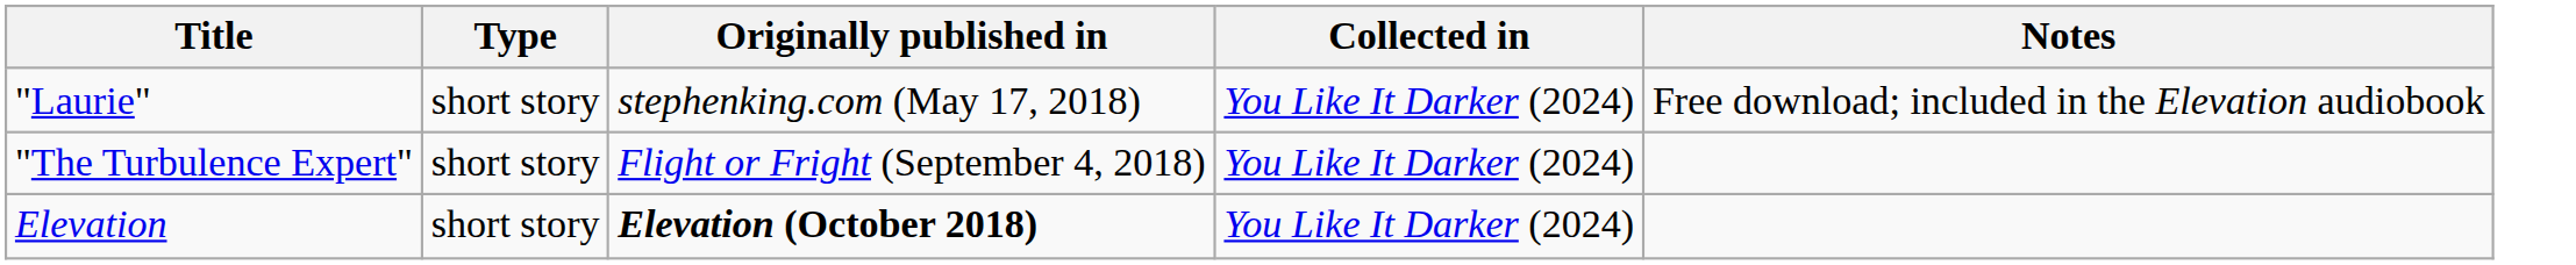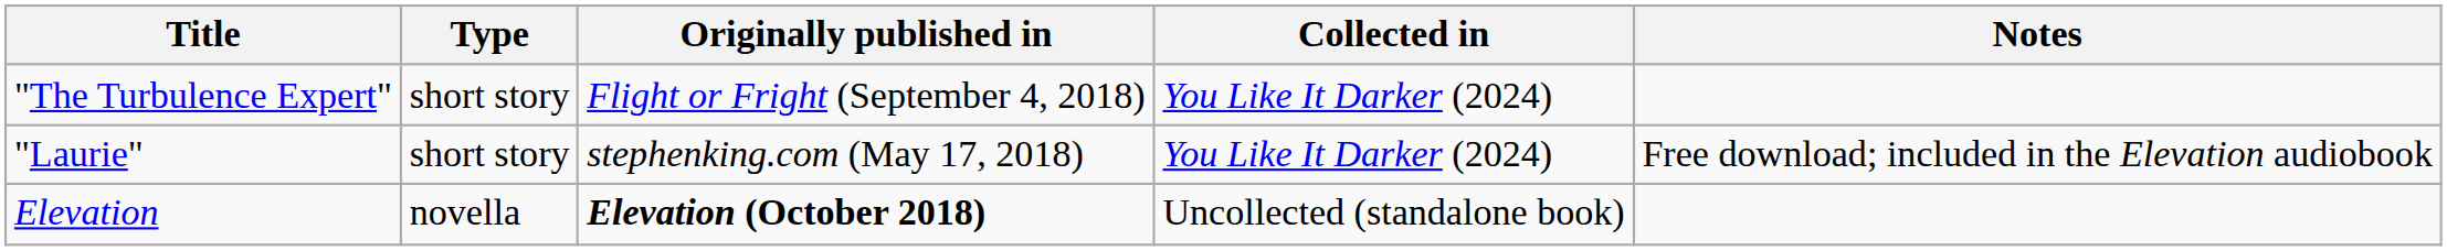 <table class="wikitable">
 <tr>
 <th>Title</th>
 <th>Type</th>
 <th>Originally published in</th>
 <th>Collected in</th>
 <th>Notes</th>
 </tr>
 <tr>
+<td>"<a href='#'>The Turbulence Expert</a>"</td>
+<td>short story</td>
+<td><em><a href='#'>Flight or Fright</a></em> (September 4, 2018)</td>
+<td><em><a href='#'>You Like It Darker</a></em> (2024)</td>
+<td></td>
+</tr>
+<tr>
 <td>"<a href='#'>Laurie</a>"</td>
 <td>short story</td>
 <td><em>stephenking.com</em> (May 17, 2018)</td>
 <td><em><a href='#'>You Like It Darker</a></em> (2024)</td>
 <td>Free download; included in the <em>Elevation</em> audiobook</td>
 </tr>
 <tr>
-<td>"<a href='#'>The Turbulence Expert</a>"</td>
-<td>short story</td>
-<td><em><a href='#'>Flight or Fright</a></em> (September 4, 2018)</td>
-<td><em><a href='#'>You Like It Darker</a></em> (2024)</td>
-<td></td>
-</tr>
-<tr>
 <td><em><a href='#'>Elevation</a></em></td>
-<td>short story</td>
+<td>novella</td>
 <td><strong><em>Elevation</em> (October 2018)</strong></td>
-<td><em><a href='#'>You Like It Darker</a></em> (2024)</td>
+<td>Uncollected (standalone book)</td>
 <td></td>
 </tr>
 </table>
